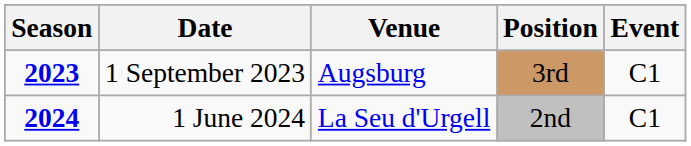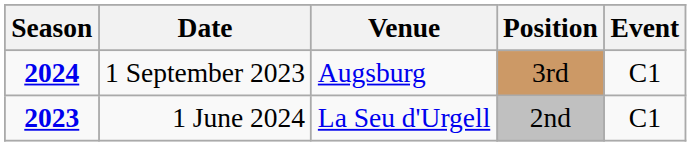 <table class="wikitable" style="text-align:center; font-size:95%;">
 <tr>
 <th>Season</th>
 <th>Date</th>
 <th>Venue</th>
 <th>Position</th>
 <th>Event</th>
 </tr>
 <tr>
-<td><strong><a href='#'>2023</a></strong></td>
+<td><strong><a href='#'>2024</a></strong></td>
 <td align=right>1 September 2023</td>
 <td align=left><a href='#'>Augsburg</a></td>
 <td bgcolor=cc9966>3rd</td>
 <td>C1</td>
 </tr>
 <tr>
-<td><strong><a href='#'>2024</a></strong></td>
+<td><strong><a href='#'>2023</a></strong></td>
 <td align=right>1 June 2024</td>
 <td align=left><a href='#'>La Seu d'Urgell</a></td>
 <td bgcolor=silver>2nd</td>
 <td>C1</td>
 </tr>
 </table>
